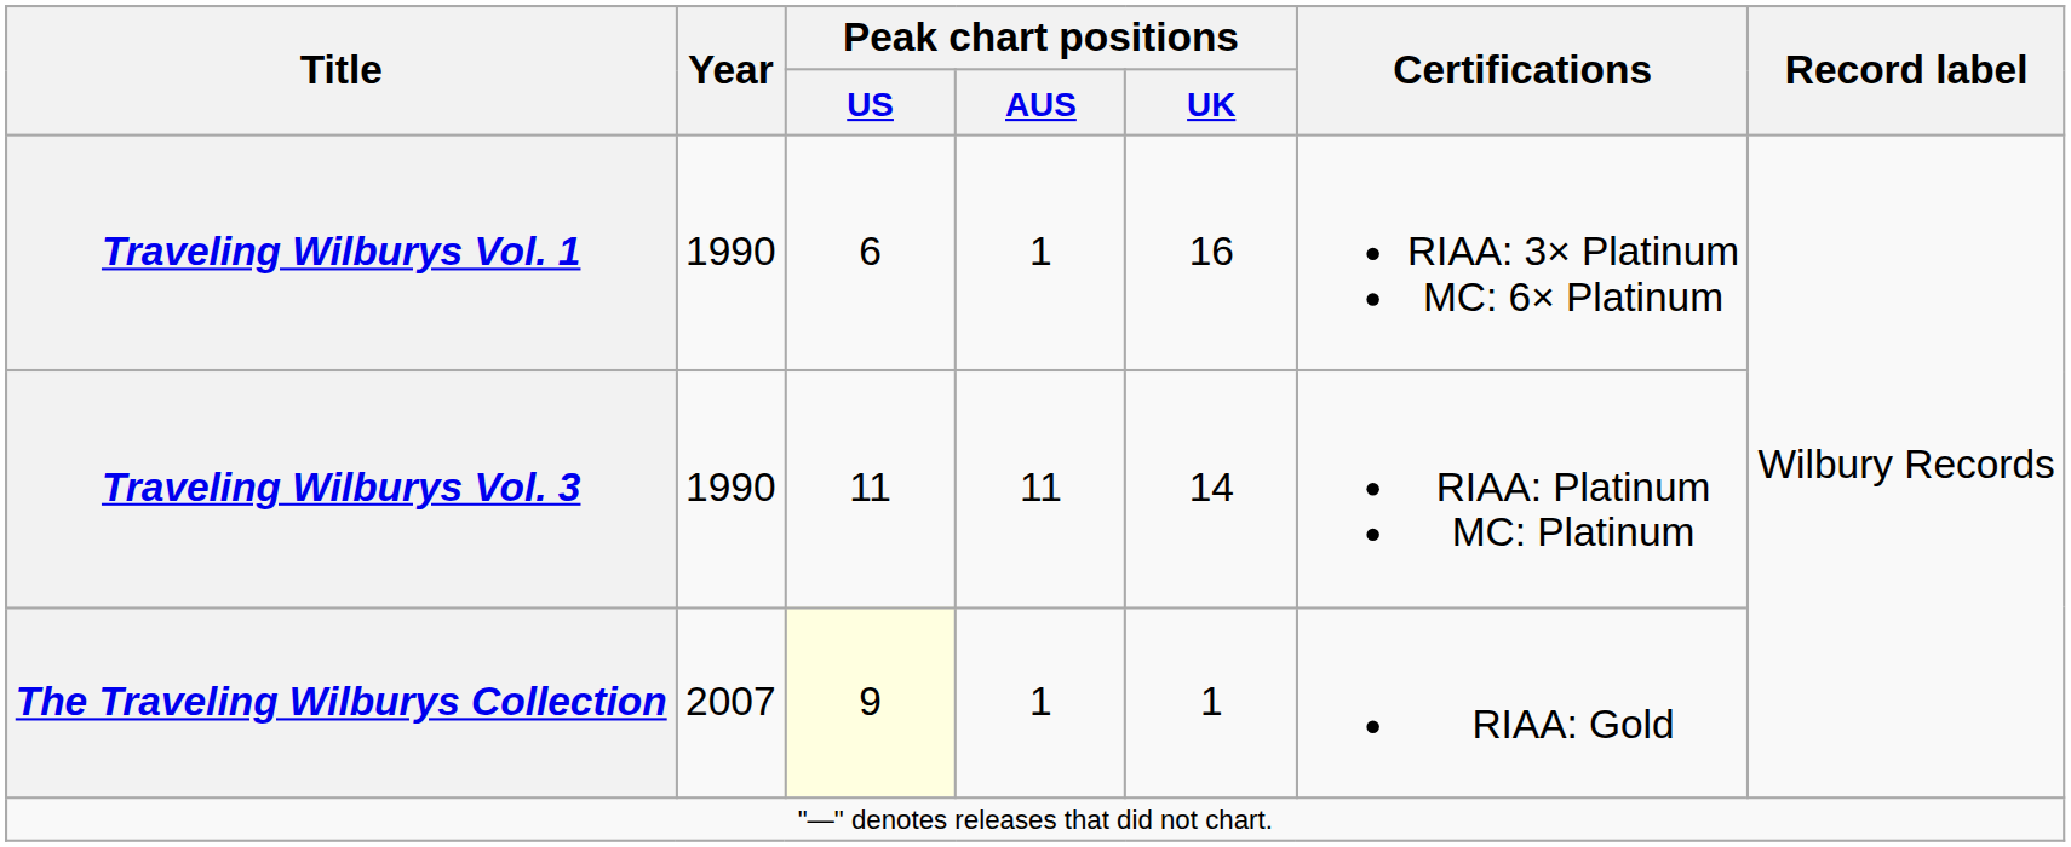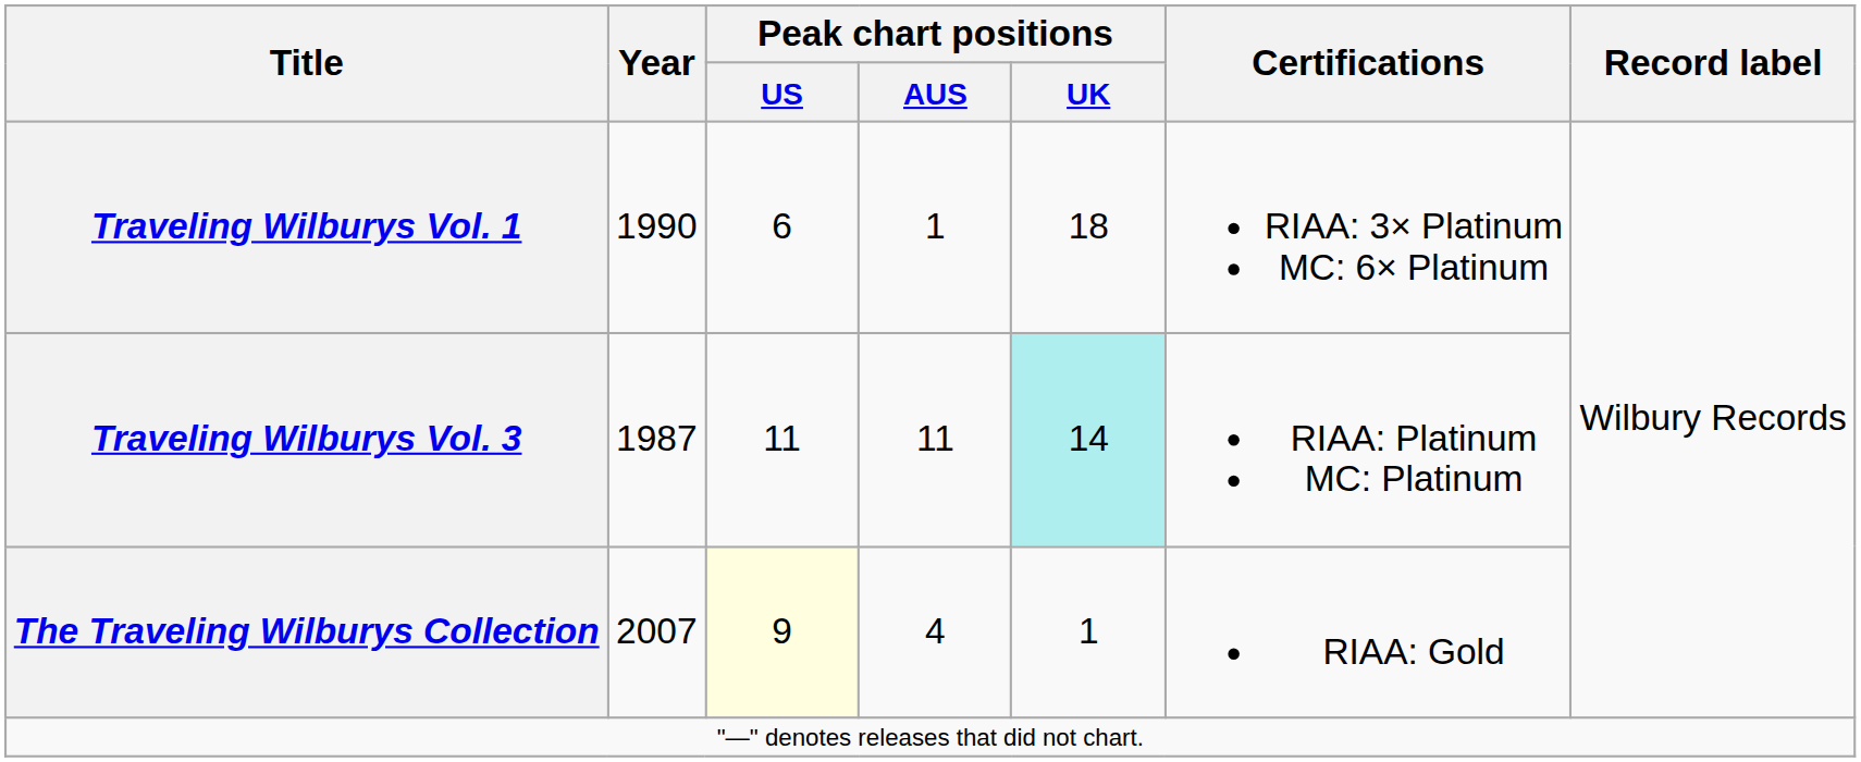 <table class="wikitable plainrowheaders" style="text-align:center">
 <tr>
 <th rowspan="2">Title</th>
 <th rowspan="2">Year</th>
 <th colspan="3">Peak chart positions</th>
 <th rowspan="2">Certifications</th>
 <th rowspan="2">Record label</th>
 </tr>
 <tr>
 <th width="60"><small><a href='#'>US</a><br></small></th>
 <th width="60"><small><a href='#'>AUS</a><br></small></th>
 <th width="60"><small><a href='#'>UK</a><br></small></th>
 </tr>
 <tr>
 <th scope="row"><em><a href='#'>Traveling Wilburys Vol. 1</a></em></th>
 <td>1990</td>
 <td>6</td>
 <td>1</td>
-<td>16</td>
+<td>18</td>
 <td><br><ul><li>RIAA: 3× Platinum</li><li>MC: 6× Platinum</li></ul></td>
 <td rowspan="3" style="text-align:left;">Wilbury Records</td>
 </tr>
 <tr>
 <th scope="row"><em><a href='#'>Traveling Wilburys Vol. 3</a></em></th>
-<td>1990</td>
+<td>1987</td>
 <td>11</td>
 <td>11</td>
-<td>14</td>
+<td style="background: paleturquoise;">14</td>
 <td><br><ul><li>RIAA: Platinum</li><li>MC: Platinum</li></ul></td>
 </tr>
 <tr>
 <th scope="row"><em><a href='#'>The Traveling Wilburys Collection</a></em></th>
 <td>2007</td>
 <td style="background: lightyellow;">9</td>
-<td>1</td>
+<td>4</td>
 <td>1</td>
 <td><br><ul><li>RIAA: Gold</li></ul></td>
 </tr>
 <tr>
 <td colspan="7"  style="text-align:center; font-size:8pt;">"—" denotes releases that did not chart.</td>
 </tr>
 </table>
